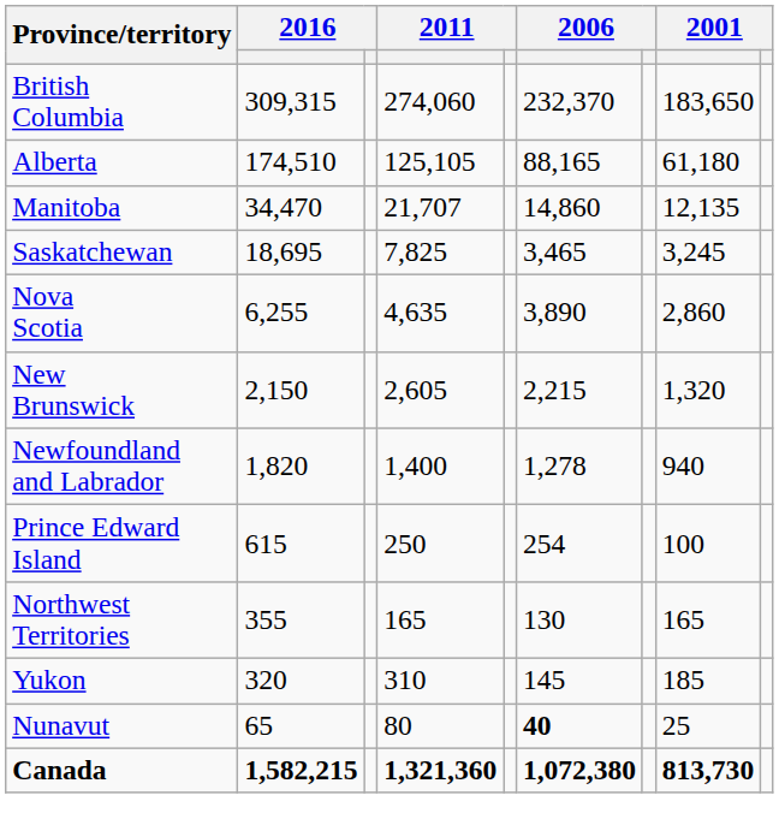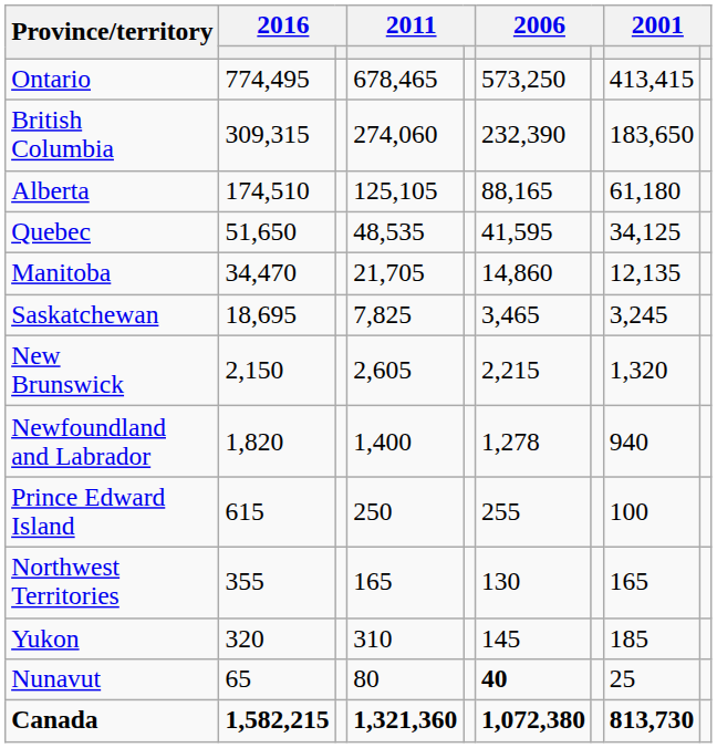 <table class="wikitable collapsible sortable">
 <tr>
 <th rowspan="2">Province/territory</th>
 <th colspan="2"><a href='#'>2016</a></th>
 <th colspan="2"><a href='#'>2011</a></th>
 <th colspan="2"><a href='#'>2006</a></th>
 <th colspan="2"><a href='#'>2001</a></th>
 </tr>
 <tr>
 <th><a href='#'></a></th>
 <th></th>
 <th></th>
 <th></th>
 <th></th>
 <th></th>
 <th></th>
 <th></th>
 </tr>
 <tr>
+<td><a href='#'>Ontario</a></td>
+<td>774,495</td>
+<td></td>
+<td>678,465</td>
+<td></td>
+<td>573,250</td>
+<td></td>
+<td>413,415</td>
+<td></td>
+</tr>
+<tr>
 <td><a href='#'>British<br>Columbia</a></td>
 <td>309,315</td>
 <td></td>
 <td>274,060</td>
 <td></td>
-<td>232,370</td>
+<td>232,390</td>
 <td></td>
 <td>183,650</td>
 <td></td>
 </tr>
 <tr>
 <td><a href='#'>Alberta</a></td>
 <td>174,510</td>
 <td></td>
 <td>125,105</td>
 <td></td>
 <td>88,165</td>
 <td></td>
 <td>61,180</td>
 <td></td>
 </tr>
 <tr>
+<td><a href='#'>Quebec</a></td>
+<td>51,650</td>
+<td></td>
+<td>48,535</td>
+<td></td>
+<td>41,595</td>
+<td></td>
+<td>34,125</td>
+<td></td>
+</tr>
+<tr>
 <td><a href='#'>Manitoba</a></td>
 <td>34,470</td>
 <td></td>
-<td>21,707</td>
+<td>21,705</td>
 <td></td>
 <td>14,860</td>
 <td></td>
 <td>12,135</td>
 <td></td>
 </tr>
 <tr>
 <td><a href='#'>Saskatchewan</a></td>
 <td>18,695</td>
 <td></td>
 <td>7,825</td>
 <td></td>
 <td>3,465</td>
 <td></td>
 <td>3,245</td>
-<td></td>
-</tr>
-<tr>
-<td><a href='#'>Nova<br>Scotia</a></td>
-<td>6,255</td>
-<td></td>
-<td>4,635</td>
-<td></td>
-<td>3,890</td>
-<td></td>
-<td>2,860</td>
 <td></td>
 </tr>
 <tr>
 <td><a href='#'>New<br>Brunswick</a></td>
 <td>2,150</td>
 <td></td>
 <td>2,605</td>
 <td></td>
 <td>2,215</td>
 <td></td>
 <td>1,320</td>
 <td></td>
 </tr>
 <tr>
 <td><a href='#'>Newfoundland<br>and Labrador</a></td>
 <td>1,820</td>
 <td></td>
 <td>1,400</td>
 <td></td>
 <td>1,278</td>
 <td></td>
 <td>940</td>
 <td></td>
 </tr>
 <tr>
 <td><a href='#'>Prince Edward<br>Island</a></td>
 <td>615</td>
 <td></td>
 <td>250</td>
 <td></td>
-<td>254</td>
+<td>255</td>
 <td></td>
 <td>100</td>
 <td></td>
 </tr>
 <tr>
 <td><a href='#'>Northwest<br>Territories</a></td>
 <td>355</td>
 <td></td>
 <td>165</td>
 <td></td>
 <td>130</td>
 <td></td>
 <td>165</td>
 <td></td>
 </tr>
 <tr>
 <td><a href='#'>Yukon</a></td>
 <td>320</td>
 <td></td>
 <td>310</td>
 <td></td>
 <td>145</td>
 <td></td>
 <td>185</td>
 <td></td>
 </tr>
 <tr>
 <td><a href='#'>Nunavut</a></td>
 <td>65</td>
 <td></td>
 <td>80</td>
 <td></td>
 <td><strong>40</strong></td>
 <td></td>
 <td>25</td>
 <td></td>
 </tr>
 <tr>
 <td><strong>Canada</strong></td>
 <td><strong>1,582,215</strong></td>
 <td><strong></strong></td>
 <td><strong>1,321,360</strong></td>
 <td><strong></strong></td>
 <td><strong>1,072,380</strong></td>
 <td><strong></strong></td>
 <td><strong>813,730</strong></td>
 <td><strong></strong></td>
 </tr>
 </table>
